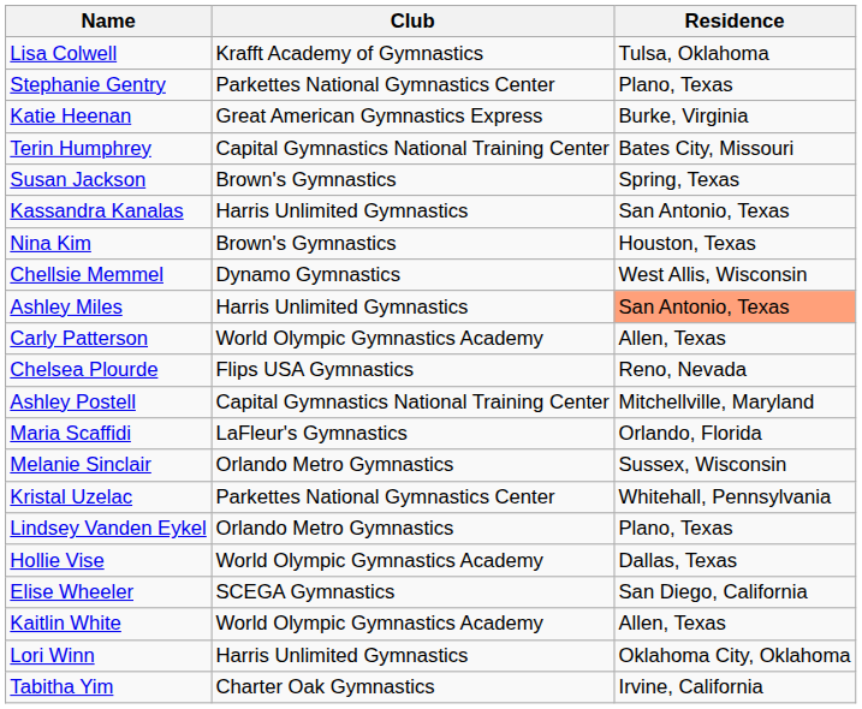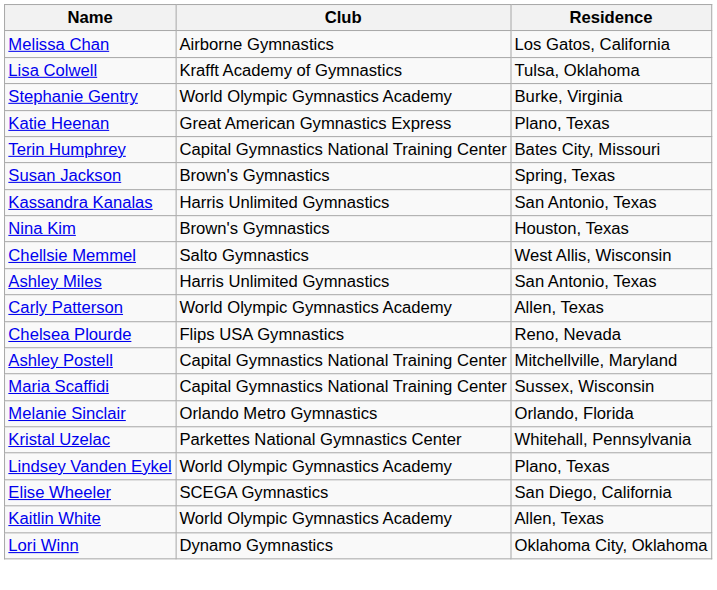 <table class="wikitable">
 <tr>
 <th>Name</th>
 <th>Club</th>
 <th>Residence</th>
+</tr>
+<tr>
+<td><a href='#'>Melissa Chan</a></td>
+<td>Airborne Gymnastics</td>
+<td>Los Gatos, California</td>
 </tr>
 <tr>
 <td><a href='#'>Lisa Colwell</a></td>
 <td>Krafft Academy of Gymnastics</td>
 <td>Tulsa, Oklahoma</td>
 </tr>
 <tr>
 <td><a href='#'>Stephanie Gentry</a></td>
-<td>Parkettes National Gymnastics Center</td>
-<td>Plano, Texas</td>
+<td>World Olympic Gymnastics Academy</td>
+<td>Burke, Virginia</td>
 </tr>
 <tr>
 <td><a href='#'>Katie Heenan</a></td>
 <td>Great American Gymnastics Express</td>
-<td>Burke, Virginia</td>
+<td>Plano, Texas</td>
 </tr>
 <tr>
 <td><a href='#'>Terin Humphrey</a></td>
 <td>Capital Gymnastics National Training Center</td>
 <td>Bates City, Missouri</td>
 </tr>
 <tr>
 <td><a href='#'>Susan Jackson</a></td>
 <td>Brown's Gymnastics</td>
 <td>Spring, Texas</td>
 </tr>
 <tr>
 <td><a href='#'>Kassandra Kanalas</a></td>
 <td>Harris Unlimited Gymnastics</td>
 <td>San Antonio, Texas</td>
 </tr>
 <tr>
 <td><a href='#'>Nina Kim</a></td>
 <td>Brown's Gymnastics</td>
 <td>Houston, Texas</td>
 </tr>
 <tr>
 <td><a href='#'>Chellsie Memmel</a></td>
-<td>Dynamo Gymnastics</td>
+<td>Salto Gymnastics</td>
 <td>West Allis, Wisconsin</td>
 </tr>
 <tr>
 <td><a href='#'>Ashley Miles</a></td>
 <td>Harris Unlimited Gymnastics</td>
-<td style="background: lightsalmon;">San Antonio, Texas</td>
+<td>San Antonio, Texas</td>
 </tr>
 <tr>
 <td><a href='#'>Carly Patterson</a></td>
 <td>World Olympic Gymnastics Academy</td>
 <td>Allen, Texas</td>
 </tr>
 <tr>
 <td><a href='#'>Chelsea Plourde</a></td>
 <td>Flips USA Gymnastics</td>
 <td>Reno, Nevada</td>
 </tr>
 <tr>
 <td><a href='#'>Ashley Postell</a></td>
 <td>Capital Gymnastics National Training Center</td>
 <td>Mitchellville, Maryland</td>
 </tr>
 <tr>
 <td><a href='#'>Maria Scaffidi</a></td>
-<td>LaFleur's Gymnastics</td>
-<td>Orlando, Florida</td>
+<td>Capital Gymnastics National Training Center</td>
+<td>Sussex, Wisconsin</td>
 </tr>
 <tr>
 <td><a href='#'>Melanie Sinclair</a></td>
 <td>Orlando Metro Gymnastics</td>
-<td>Sussex, Wisconsin</td>
+<td>Orlando, Florida</td>
 </tr>
 <tr>
 <td><a href='#'>Kristal Uzelac</a></td>
 <td>Parkettes National Gymnastics Center</td>
 <td>Whitehall, Pennsylvania</td>
 </tr>
 <tr>
 <td><a href='#'>Lindsey Vanden Eykel</a></td>
-<td>Orlando Metro Gymnastics</td>
+<td>World Olympic Gymnastics Academy</td>
 <td>Plano, Texas</td>
-</tr>
-<tr>
-<td><a href='#'>Hollie Vise</a></td>
-<td>World Olympic Gymnastics Academy</td>
-<td>Dallas, Texas</td>
 </tr>
 <tr>
 <td><a href='#'>Elise Wheeler</a></td>
 <td>SCEGA Gymnastics</td>
 <td>San Diego, California</td>
 </tr>
 <tr>
 <td><a href='#'>Kaitlin White</a></td>
 <td>World Olympic Gymnastics Academy</td>
 <td>Allen, Texas</td>
 </tr>
 <tr>
 <td><a href='#'>Lori Winn</a></td>
-<td>Harris Unlimited Gymnastics</td>
+<td>Dynamo Gymnastics</td>
 <td>Oklahoma City, Oklahoma</td>
 </tr>
-<tr>
-<td><a href='#'>Tabitha Yim</a></td>
-<td>Charter Oak Gymnastics</td>
-<td>Irvine, California</td>
-</tr>
 </table>
